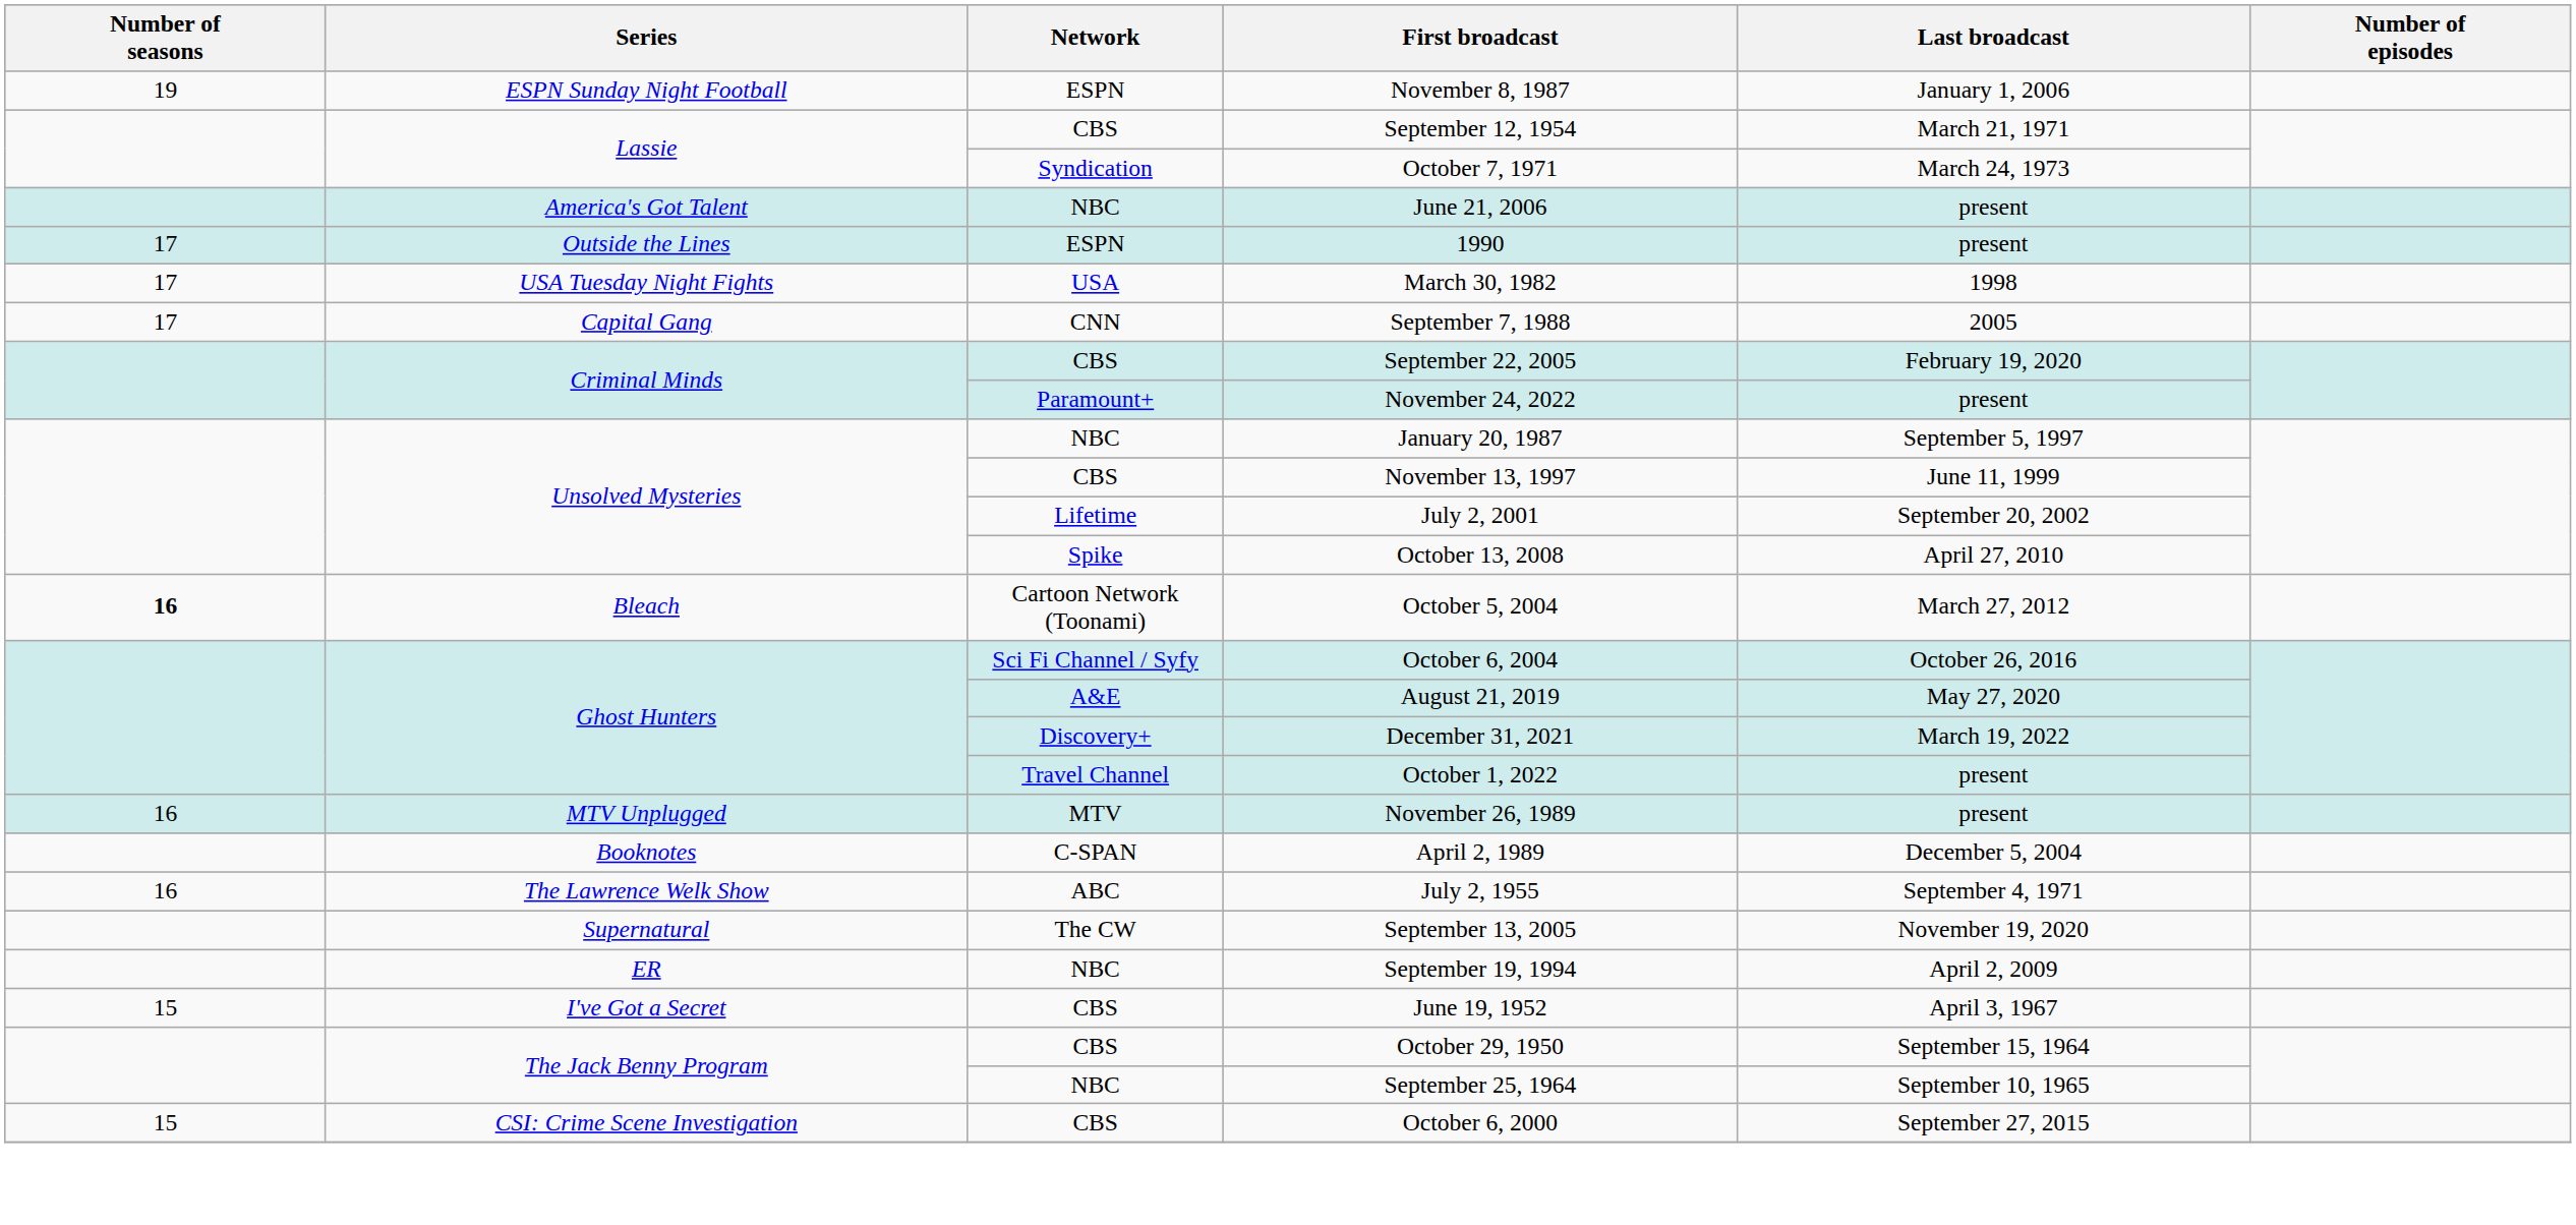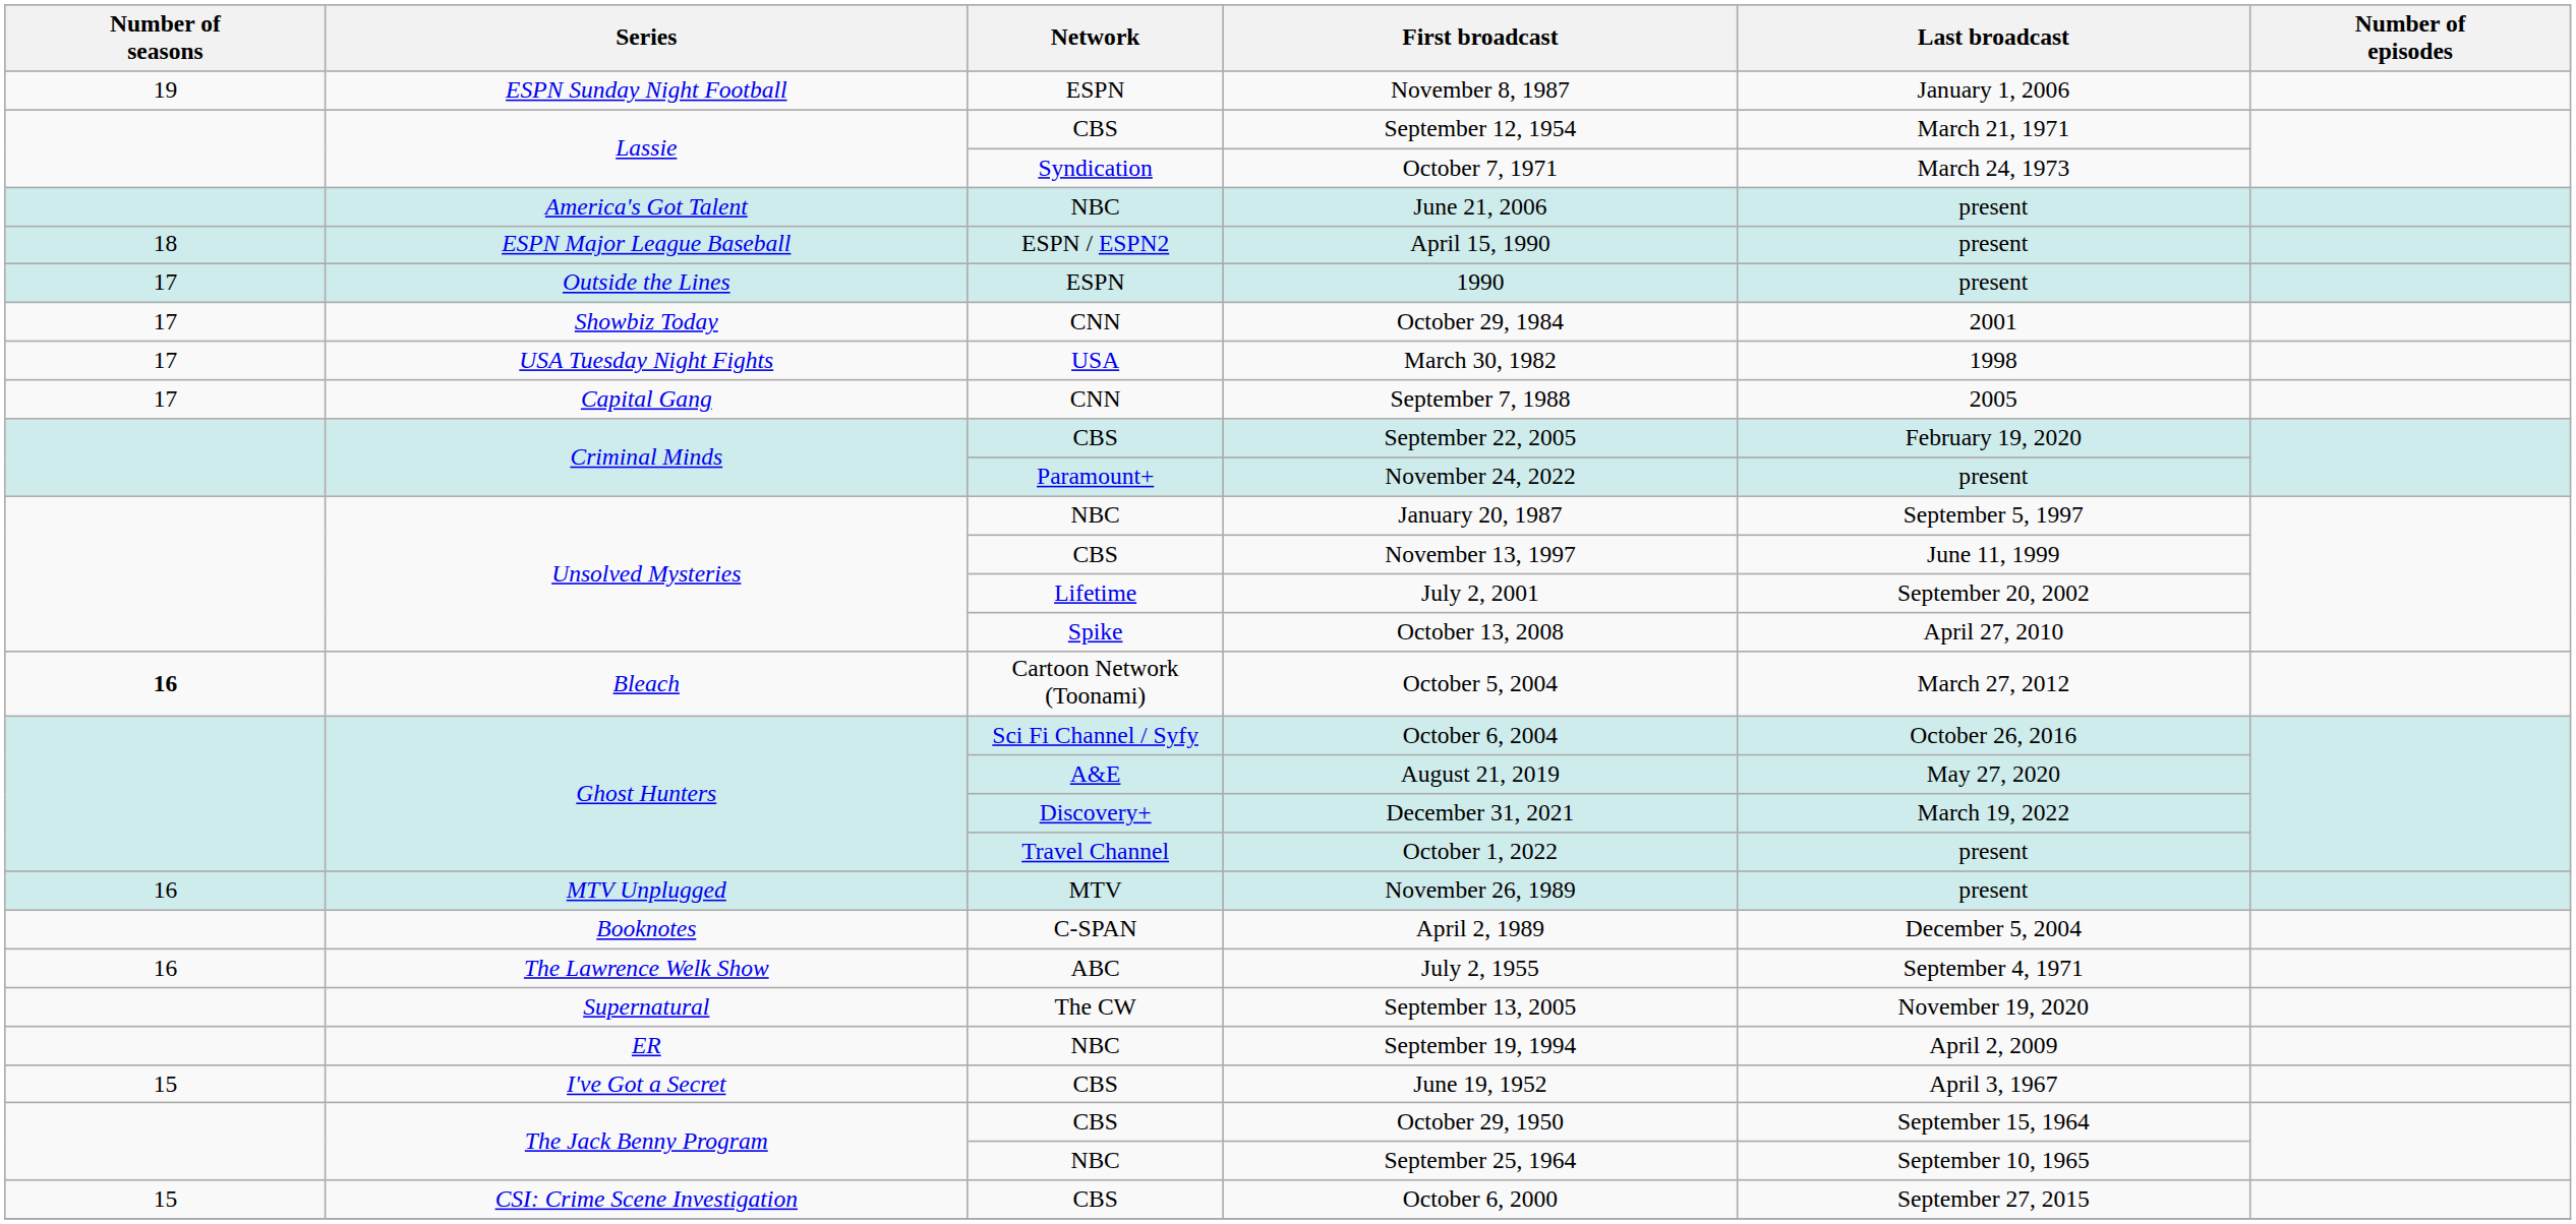 <table class="wikitable" style="font-size:92.5%; text-align:center;" width="80%">
 <tr bgcolor="#CCCCCC">
 <th style="width:12.5%">Number of<br>seasons</th>
 <th style="width:25%">Series</th>
 <th style="width:10%">Network</th>
 <th style="width:20%">First broadcast</th>
 <th style="width:20%">Last broadcast</th>
 <th style="width:12.5%">Number of<br>episodes</th>
 </tr>
 <tr>
 <td>19</td>
 <td><em><a href='#'>ESPN Sunday Night Football</a></em></td>
 <td>ESPN</td>
 <td>November 8, 1987</td>
 <td>January 1, 2006</td>
 <td></td>
 </tr>
 <tr>
 <td rowspan=2></td>
 <td rowspan=2><em><a href='#'>Lassie</a></em></td>
 <td>CBS</td>
 <td>September 12, 1954</td>
 <td>March 21, 1971</td>
 <td rowspan=2></td>
 </tr>
 <tr>
 <td><a href='#'>Syndication</a></td>
 <td>October 7, 1971</td>
 <td>March 24, 1973</td>
 </tr>
 <tr bgcolor=#CFECEC>
 <td></td>
 <td><em><a href='#'>America's Got Talent</a></em></td>
 <td>NBC</td>
 <td>June 21, 2006</td>
 <td>present</td>
 <td></td>
 </tr>
 <tr bgcolor=#CFECEC>
+<td>18</td>
+<td><em><a href='#'>ESPN Major League Baseball</a></em></td>
+<td>ESPN / <a href='#'>ESPN2</a></td>
+<td>April 15, 1990</td>
+<td>present</td>
+<td></td>
+</tr>
+<tr bgcolor=#CFECEC>
 <td>17</td>
 <td><em><a href='#'>Outside the Lines</a></em></td>
 <td>ESPN</td>
 <td>1990</td>
 <td>present</td>
+<td></td>
+</tr>
+<tr>
+<td>17</td>
+<td><em><a href='#'>Showbiz Today</a></em></td>
+<td>CNN</td>
+<td>October 29, 1984</td>
+<td>2001</td>
 <td></td>
 </tr>
 <tr>
 <td>17</td>
 <td><em><a href='#'>USA Tuesday Night Fights</a></em></td>
 <td><a href='#'>USA</a></td>
 <td>March 30, 1982</td>
 <td>1998</td>
 <td></td>
 </tr>
 <tr>
 <td>17</td>
 <td><em><a href='#'>Capital Gang</a></em></td>
 <td>CNN</td>
 <td>September 7, 1988</td>
 <td>2005</td>
 <td></td>
 </tr>
 <tr bgcolor=#CFECEC>
 <td rowspan=2></td>
 <td rowspan=2><em><a href='#'>Criminal Minds</a></em></td>
 <td>CBS</td>
 <td>September 22, 2005</td>
 <td>February 19, 2020</td>
 <td rowspan=2></td>
 </tr>
 <tr bgcolor=#CFECEC>
 <td><a href='#'>Paramount+</a></td>
 <td>November 24, 2022</td>
 <td>present</td>
 </tr>
 <tr>
 <td rowspan="4"></td>
 <td rowspan="4"><em><a href='#'>Unsolved Mysteries</a></em></td>
 <td>NBC</td>
 <td>January 20, 1987</td>
 <td>September 5, 1997</td>
 <td rowspan="4"></td>
 </tr>
 <tr>
 <td>CBS</td>
 <td>November 13, 1997</td>
 <td>June 11, 1999</td>
 </tr>
 <tr>
 <td><a href='#'>Lifetime</a></td>
 <td>July 2, 2001</td>
 <td>September 20, 2002</td>
 </tr>
 <tr>
 <td><a href='#'>Spike</a></td>
 <td>October 13, 2008</td>
 <td>April 27, 2010</td>
 </tr>
 <tr>
 <td><strong>16</strong></td>
 <td><em><a href='#'>Bleach</a></em></td>
 <td>Cartoon Network (Toonami)</td>
 <td>October 5, 2004</td>
 <td>March 27, 2012</td>
 <td></td>
 </tr>
 <tr bgcolor=#CFECEC>
 <td rowspan=4></td>
 <td rowspan=4><em><a href='#'>Ghost Hunters</a></em></td>
 <td><a href='#'>Sci Fi Channel / Syfy</a></td>
 <td>October 6, 2004</td>
 <td>October 26, 2016</td>
 <td rowspan=4></td>
 </tr>
 <tr bgcolor=#CFECEC>
 <td><a href='#'>A&E</a></td>
 <td>August 21, 2019</td>
 <td>May 27, 2020</td>
 </tr>
 <tr bgcolor=#CFECEC>
 <td><a href='#'>Discovery+</a></td>
 <td>December 31, 2021</td>
 <td>March 19, 2022</td>
 </tr>
 <tr bgcolor=#CFECEC>
 <td><a href='#'>Travel Channel</a></td>
 <td>October 1, 2022</td>
 <td>present</td>
 </tr>
 <tr bgcolor=#CFECEC>
 <td>16</td>
 <td><em><a href='#'>MTV Unplugged</a></em></td>
 <td>MTV</td>
 <td>November 26, 1989</td>
 <td>present</td>
 <td></td>
 </tr>
 <tr>
 <td></td>
 <td><em><a href='#'>Booknotes</a></em></td>
 <td>C-SPAN</td>
 <td>April 2, 1989</td>
 <td>December 5, 2004</td>
 <td></td>
 </tr>
 <tr>
 <td>16</td>
 <td><em><a href='#'>The Lawrence Welk Show</a></em></td>
 <td>ABC</td>
 <td>July 2, 1955</td>
 <td>September 4, 1971</td>
 <td></td>
 </tr>
 <tr>
 <td></td>
 <td><em><a href='#'>Supernatural</a></em></td>
 <td>The CW</td>
 <td>September 13, 2005</td>
 <td>November 19, 2020</td>
 <td></td>
 </tr>
 <tr>
 <td></td>
 <td><em><a href='#'>ER</a></em></td>
 <td>NBC</td>
 <td>September 19, 1994</td>
 <td>April 2, 2009</td>
 <td></td>
 </tr>
 <tr>
 <td>15</td>
 <td><em><a href='#'>I've Got a Secret</a></em></td>
 <td>CBS</td>
 <td>June 19, 1952</td>
 <td>April 3, 1967</td>
 <td></td>
 </tr>
 <tr>
 <td rowspan=2></td>
 <td rowspan=2><em><a href='#'>The Jack Benny Program</a></em></td>
 <td>CBS</td>
 <td>October 29, 1950</td>
 <td>September 15, 1964</td>
 <td rowspan=2></td>
 </tr>
 <tr>
 <td>NBC</td>
 <td>September 25, 1964</td>
 <td>September 10, 1965</td>
 </tr>
 <tr>
 <td>15</td>
 <td><em><a href='#'>CSI: Crime Scene Investigation</a></em></td>
 <td>CBS</td>
 <td>October 6, 2000</td>
 <td>September 27, 2015</td>
 <td></td>
 </tr>
 <tr>
 </tr>
 </table>
